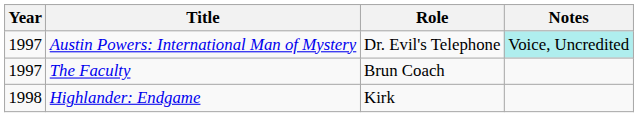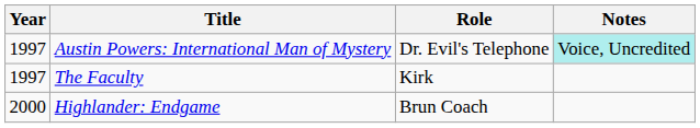 <table class="wikitable">
 <tr>
 <th>Year</th>
 <th>Title</th>
 <th>Role</th>
 <th>Notes</th>
 </tr>
 <tr>
 <td>1997</td>
 <td><em><a href='#'>Austin Powers: International Man of Mystery</a></em></td>
 <td>Dr. Evil's Telephone</td>
 <td style="background: paleturquoise;">Voice, Uncredited</td>
 </tr>
 <tr>
 <td>1997</td>
 <td><em><a href='#'>The Faculty</a></em></td>
+<td>Kirk</td>
+<td></td>
+</tr>
+<tr>
+<td>2000</td>
+<td><em><a href='#'>Highlander: Endgame</a></em></td>
 <td>Brun Coach</td>
 <td></td>
 </tr>
-<tr>
-<td>1998</td>
-<td><em><a href='#'>Highlander: Endgame</a></em></td>
-<td>Kirk</td>
-<td></td>
-</tr>
 </table>
